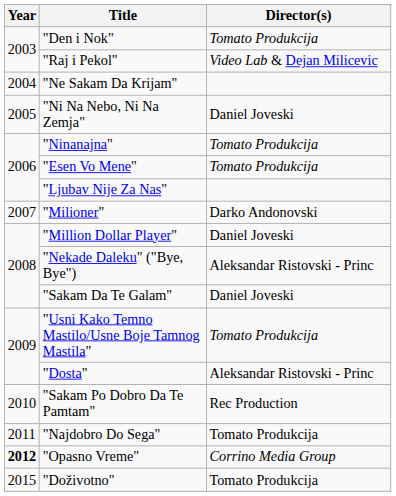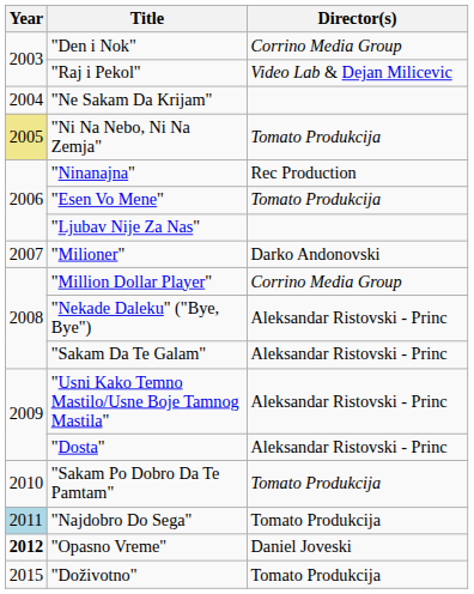 <table class="wikitable">
 <tr>
 <th>Year</th>
 <th width="180">Title</th>
 <th width="200">Director(s)</th>
 </tr>
 <tr>
 <td rowspan="2">2003</td>
 <td>"Den i Nok"</td>
-<td><em>Tomato Produkcija</em></td>
+<td><em>Corrino Media Group</em></td>
 </tr>
 <tr>
 <td>"Raj i Pekol"</td>
 <td><em>Video Lab</em> & <a href='#'>Dejan Milicevic</a></td>
 </tr>
 <tr>
 <td>2004</td>
 <td>"Ne Sakam Da Krijam"</td>
 <td></td>
 </tr>
 <tr>
-<td>2005</td>
+<td style="background: khaki;">2005</td>
 <td>"Ni Na Nebo, Ni Na Zemja"</td>
-<td>Daniel Joveski</td>
+<td><em>Tomato Produkcija</em></td>
 </tr>
 <tr>
 <td rowspan="3">2006</td>
 <td>"<a href='#'>Ninanajna</a>"</td>
-<td><em>Tomato Produkcija</em></td>
+<td>Rec Production</td>
 </tr>
 <tr>
 <td>"<a href='#'>Esen Vo Mene</a>"</td>
 <td><em>Tomato Produkcija</em></td>
 </tr>
 <tr>
 <td>"<a href='#'>Ljubav Nije Za Nas</a>"</td>
 <td></td>
 </tr>
 <tr>
 <td>2007</td>
 <td>"<a href='#'>Milioner</a>"</td>
 <td>Darko Andonovski</td>
 </tr>
 <tr>
 <td rowspan="3">2008</td>
 <td>"<a href='#'>Million Dollar Player</a>"</td>
-<td>Daniel Joveski</td>
+<td><em>Corrino Media Group</em></td>
 </tr>
 <tr>
 <td>"<a href='#'>Nekade Daleku</a>" ("Bye, Bye")</td>
 <td>Aleksandar Ristovski - Princ</td>
 </tr>
 <tr>
 <td>"Sakam Da Te Galam"</td>
-<td>Daniel Joveski</td>
+<td>Aleksandar Ristovski - Princ</td>
 </tr>
 <tr>
 <td rowspan="2">2009</td>
 <td>"<a href='#'>Usni Kako Temno Mastilo/Usne Boje Tamnog Mastila</a>"</td>
-<td><em>Tomato Produkcija</em></td>
+<td>Aleksandar Ristovski - Princ</td>
 </tr>
 <tr>
 <td>"<a href='#'>Dosta</a>"</td>
 <td>Aleksandar Ristovski - Princ</td>
 </tr>
 <tr>
 <td>2010</td>
 <td>"Sakam Po Dobro Da Te Pamtam"</td>
-<td>Rec Production</td>
+<td><em>Tomato Produkcija</em></td>
 </tr>
 <tr>
-<td>2011</td>
+<td style="background: lightblue;">2011</td>
 <td>"Najdobro Do Sega"</td>
 <td>Tomato Produkcija</td>
 </tr>
 <tr>
 <td><strong>2012</strong></td>
 <td>"Opasno Vreme"</td>
-<td><em>Corrino Media Group</em></td>
+<td>Daniel Joveski</td>
 </tr>
 <tr>
 <td>2015</td>
 <td>"Doživotno"</td>
 <td>Tomato Produkcija</td>
 </tr>
 </table>
